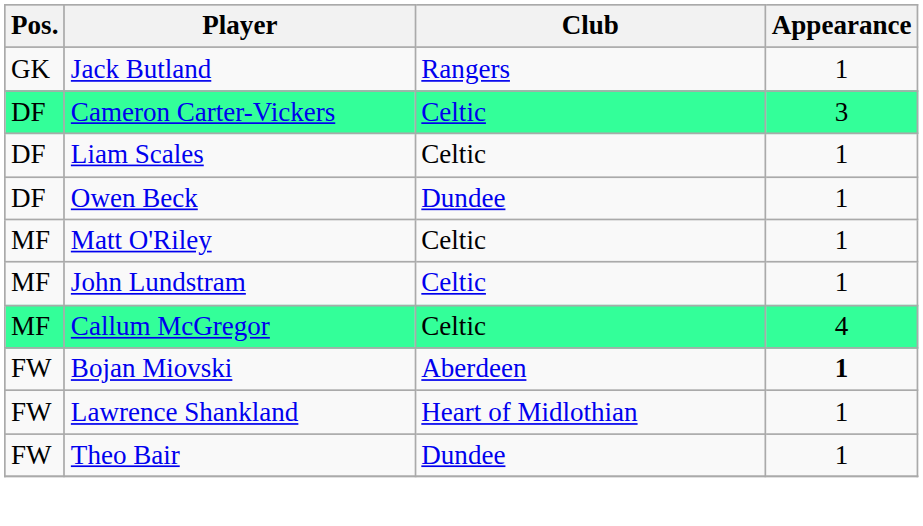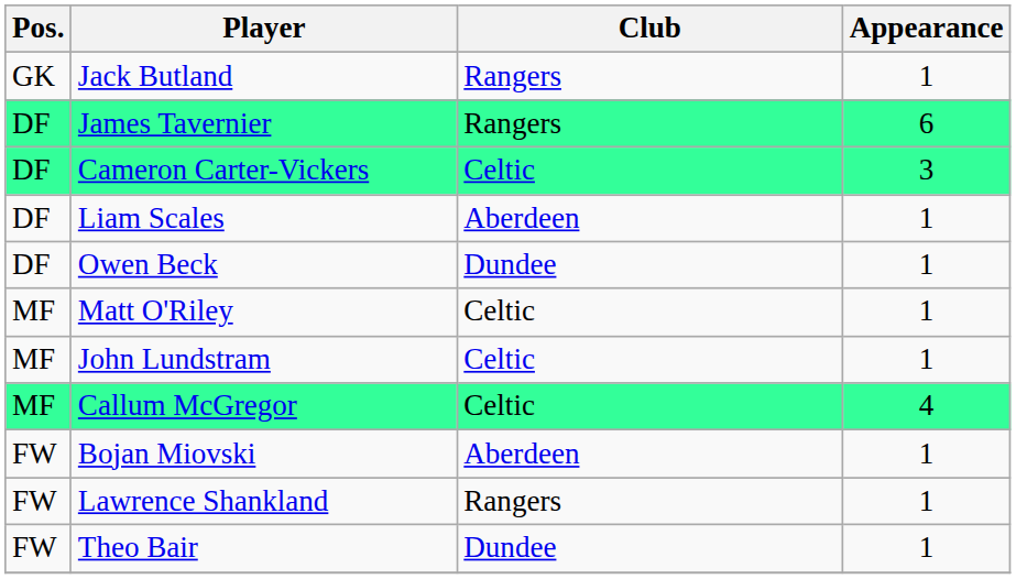 <table class="wikitable">
 <tr>
 <th>Pos.</th>
 <th>Player</th>
 <th>Club</th>
 <th>Appearance</th>
 </tr>
 <tr>
 <td>GK</td>
 <td style="width:200px;"><a href='#'>Jack Butland</a></td>
 <td style="width:200px;"><a href='#'>Rangers</a></td>
 <td align="center">1</td>
 </tr>
 <tr style="background:#33ff99;">
 <td>DF</td>
+<td><a href='#'>James Tavernier</a> </td>
+<td>Rangers</td>
+<td align="center">6</td>
+</tr>
+<tr style="background:#33ff99;">
+<td>DF</td>
 <td><a href='#'>Cameron Carter-Vickers</a> </td>
 <td><a href='#'>Celtic</a></td>
 <td align="center">3</td>
 </tr>
 <tr>
 <td>DF</td>
 <td><a href='#'>Liam Scales</a></td>
-<td>Celtic</td>
+<td><a href='#'>Aberdeen</a></td>
 <td align="center">1</td>
 </tr>
 <tr>
 <td>DF</td>
 <td><a href='#'>Owen Beck</a></td>
 <td><a href='#'>Dundee</a></td>
 <td align="center">1</td>
 </tr>
 <tr>
 <td>MF</td>
 <td><a href='#'>Matt O'Riley</a></td>
 <td>Celtic</td>
 <td align="center">1</td>
 </tr>
 <tr>
 <td>MF</td>
 <td><a href='#'>John Lundstram</a></td>
 <td><a href='#'>Celtic</a></td>
 <td align="center">1</td>
 </tr>
 <tr style="background:#33ff99;">
 <td>MF</td>
 <td><a href='#'>Callum McGregor</a> </td>
 <td>Celtic</td>
 <td align="center">4</td>
 </tr>
 <tr>
 <td>FW</td>
 <td><a href='#'>Bojan Miovski</a></td>
 <td><a href='#'>Aberdeen</a></td>
-<td align="center"><strong>1</strong></td>
+<td align="center">1</td>
 </tr>
 <tr>
 <td>FW</td>
 <td><a href='#'>Lawrence Shankland</a></td>
-<td><a href='#'>Heart of Midlothian</a></td>
+<td>Rangers</td>
 <td align="center">1</td>
 </tr>
 <tr>
 <td>FW</td>
 <td><a href='#'>Theo Bair</a></td>
 <td><a href='#'>Dundee</a></td>
 <td align="center">1</td>
 </tr>
 <tr>
 </tr>
 </table>
